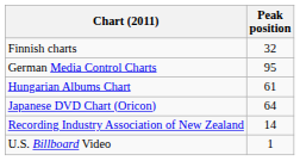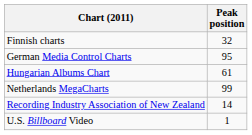 <table class="wikitable">
 <tr>
 <th>Chart (2011)</th>
 <th>Peak<br>position</th>
 </tr>
 <tr>
 <td>Finnish charts</td>
 <td align="center">32</td>
 </tr>
 <tr>
 <td>German <a href='#'>Media Control Charts</a></td>
 <td align="center">95</td>
 </tr>
 <tr>
 <td><a href='#'>Hungarian Albums Chart</a></td>
 <td align="center">61</td>
 </tr>
 <tr>
-<td><a href='#'>Japanese DVD Chart (Oricon)</a></td>
-<td align="center">64</td>
+<td>Netherlands <a href='#'>MegaCharts</a></td>
+<td align="center">99</td>
 </tr>
 <tr>
 <td><a href='#'>Recording Industry Association of New Zealand</a></td>
 <td align="center">14</td>
 </tr>
 <tr>
 <td>U.S. <em><a href='#'>Billboard</a></em> Video</td>
 <td align="center">1</td>
 </tr>
 </table>
